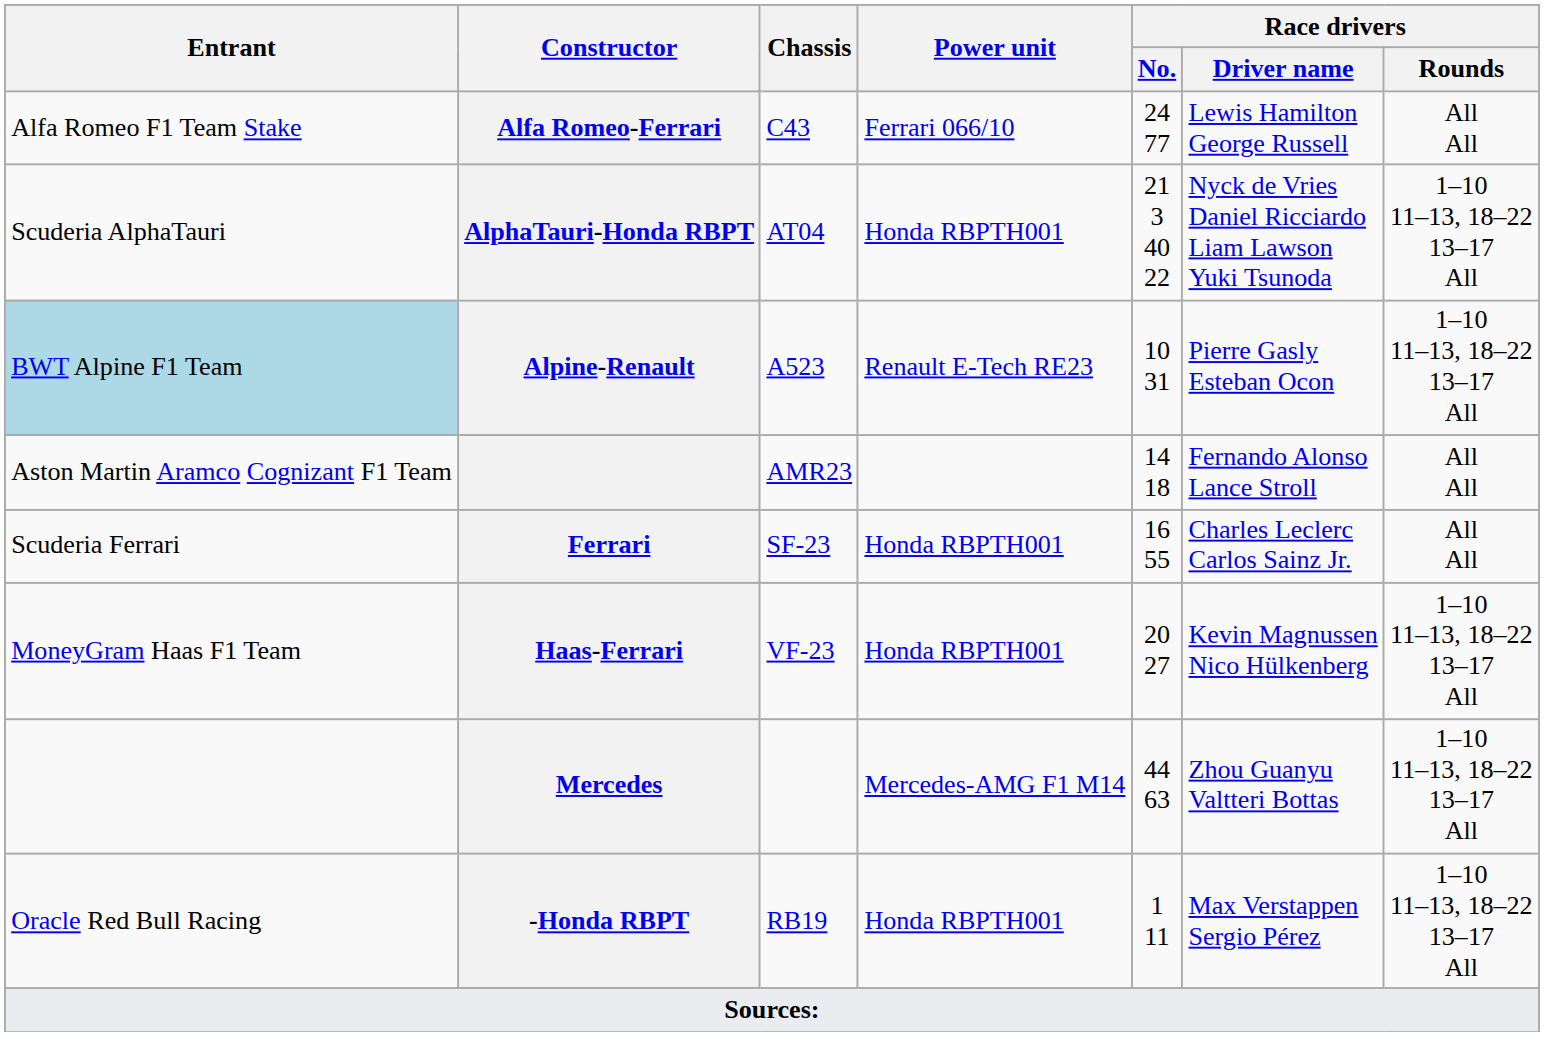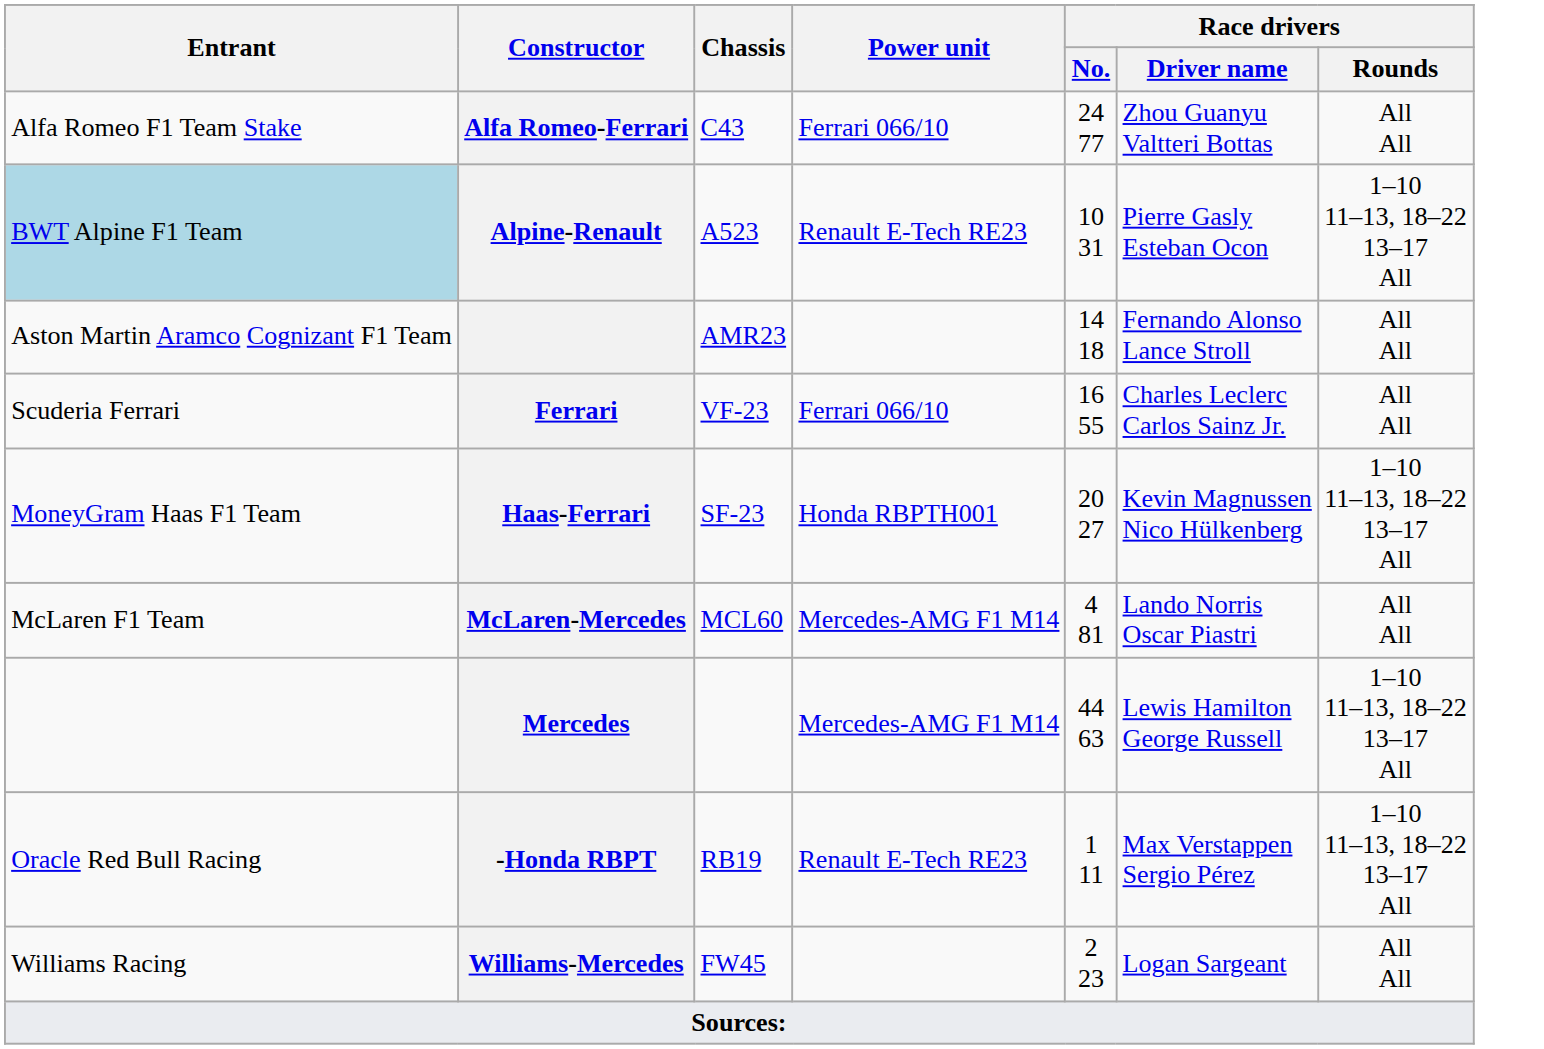 <table class="wikitable sortable" style="font-size:85%">
 <tr>
 <th scope="col" rowspan="2">Entrant</th>
 <th scope="col" rowspan="2" nowrap><a href='#'>Constructor</a></th>
 <th rowspan="2" class="unsortable">Chassis</th>
 <th scope="col" rowspan="2" nowrap><a href='#'>Power unit</a></th>
 <th colspan="3" scope="col" class="unsortable" nowrap>Race drivers</th>
 </tr>
 <tr>
 <th scope="col" class="unsortable"><a href='#'>No.</a></th>
 <th scope="col" class="unsortable" nowrap><a href='#'>Driver name</a></th>
 <th class="unsortable" nowrap>Rounds</th>
 </tr>
 <tr>
 <td data-sort-value="Alfa Romeo">Alfa Romeo F1 Team <a href='#'>Stake</a></td>
 <th nowrap><a href='#'>Alfa Romeo</a>-<a href='#'>Ferrari</a></th>
 <td><a href='#'>C43</a></td>
 <td><a href='#'>Ferrari 066/10</a></td>
 <td style="text-align:center">24<br>77</td>
-<td><a href='#'>Lewis Hamilton</a><br><a href='#'>George Russell</a></td>
+<td><a href='#'>Zhou Guanyu</a><br><a href='#'>Valtteri Bottas</a></td>
 <td align="center" nowrap>All<br>All</td>
-</tr>
-<tr>
-<td data-sort-value="AlphaTauri">Scuderia AlphaTauri</td>
-<th nowrap><a href='#'>AlphaTauri</a>-<a href='#'>Honda RBPT</a></th>
-<td><a href='#'>AT04</a></td>
-<td><a href='#'>Honda RBPTH001</a></td>
-<td style="text-align:center">21<br>3<br>40<br>22</td>
-<td><a href='#'>Nyck de Vries</a><br><a href='#'>Daniel Ricciardo</a><br><a href='#'>Liam Lawson</a><br><a href='#'>Yuki Tsunoda</a></td>
-<td align="center" nowrap>1–10<br>11–13, 18–22<br>13–17<br>All</td>
 </tr>
 <tr>
 <td data-sort-value="Alpine" style="background: lightblue;"><a href='#'>BWT</a> Alpine F1 Team</td>
 <th><a href='#'>Alpine</a>-<a href='#'>Renault</a></th>
 <td><a href='#'>A523</a></td>
 <td><a href='#'>Renault E-Tech RE23</a></td>
 <td style="text-align:center">10<br>31</td>
 <td Nowrap><a href='#'>Pierre Gasly</a><br><a href='#'>Esteban Ocon</a></td>
 <td align="center" nowrap>1–10<br>11–13, 18–22<br>13–17<br>All</td>
 </tr>
 <tr>
 <td nowrap data-sort-value="Aston Martin">Aston Martin <a href='#'>Aramco</a> <a href='#'>Cognizant</a> F1 Team</td>
 <th></th>
 <td><a href='#'>AMR23</a></td>
 <td></td>
 <td style="text-align:center">14<br>18</td>
 <td><a href='#'>Fernando Alonso</a><br><a href='#'>Lance Stroll</a></td>
 <td align="center" nowrap>All<br>All</td>
 </tr>
 <tr>
 <td data-sort-value="Ferrari">Scuderia Ferrari</td>
 <th><a href='#'>Ferrari</a></th>
-<td><a href='#'>SF-23</a></td>
-<td><a href='#'>Honda RBPTH001</a></td>
+<td><a href='#'>VF-23</a></td>
+<td><a href='#'>Ferrari 066/10</a></td>
 <td style="text-align:center">16<br>55</td>
 <td><a href='#'>Charles Leclerc</a><br><a href='#'>Carlos Sainz Jr.</a></td>
 <td align="center" nowrap>All<br>All</td>
 </tr>
 <tr>
 <td data-sort-value="Haas"><a href='#'>MoneyGram</a> Haas F1 Team</td>
 <th><a href='#'>Haas</a>-<a href='#'>Ferrari</a></th>
-<td><a href='#'>VF-23</a></td>
+<td><a href='#'>SF-23</a></td>
 <td><a href='#'>Honda RBPTH001</a></td>
 <td style="text-align:center">20<br>27</td>
 <td nowrap><a href='#'>Kevin Magnussen</a><br><a href='#'>Nico Hülkenberg</a></td>
 <td align="center" nowrap>1–10<br>11–13, 18–22<br>13–17<br>All</td>
+</tr>
+<tr>
+<td scope="row" data-sort-value="McLaren">McLaren F1 Team</td>
+<th scope="row" nowrap><a href='#'>McLaren</a>-<a href='#'>Mercedes</a></th>
+<td><a href='#'>MCL60</a></td>
+<td><a href='#'>Mercedes-AMG F1 M14</a></td>
+<td style="text-align:center">4<br>81</td>
+<td><a href='#'>Lando Norris</a><br><a href='#'>Oscar Piastri</a></td>
+<td align="center" nowrap>All<br>All</td>
 </tr>
 <tr>
 <td data-sort-value="Mercedes"></td>
 <th><a href='#'>Mercedes</a></th>
 <td></td>
 <td><a href='#'>Mercedes-AMG F1 M14</a></td>
 <td style="text-align:center">44<br>63</td>
-<td><a href='#'>Zhou Guanyu</a><br><a href='#'>Valtteri Bottas</a></td>
+<td><a href='#'>Lewis Hamilton</a><br><a href='#'>George Russell</a></td>
 <td align="center" nowrap>1–10<br>11–13, 18–22<br>13–17<br>All</td>
 </tr>
 <tr>
 <td data-sort-value="Red Bull Racing"><a href='#'>Oracle</a> Red Bull Racing</td>
 <th>-<a href='#'>Honda RBPT</a></th>
 <td><a href='#'>RB19</a></td>
-<td nowrap><a href='#'>Honda RBPTH001</a></td>
+<td><a href='#'>Renault E-Tech RE23</a></td>
 <td style="text-align:center">1<br>11</td>
 <td><a href='#'>Max Verstappen</a><br><a href='#'>Sergio Pérez</a></td>
 <td align="center" nowrap>1–10<br>11–13, 18–22<br>13–17<br>All</td>
+</tr>
+<tr>
+<td data-sort-value="Williams">Williams Racing</td>
+<th><a href='#'>Williams</a>-<a href='#'>Mercedes</a></th>
+<td><a href='#'>FW45</a></td>
+<td></td>
+<td style="text-align:center">2<br>23</td>
+<td><a href='#'>Logan Sargeant</a><br></td>
+<td align="center" nowrap>All<br>All</td>
 </tr>
 <tr class="sortbottom">
 <td colspan="7" style="background-color:#EAECF0;text-align:center"><strong>Sources:</strong></td>
 </tr>
 </table>
